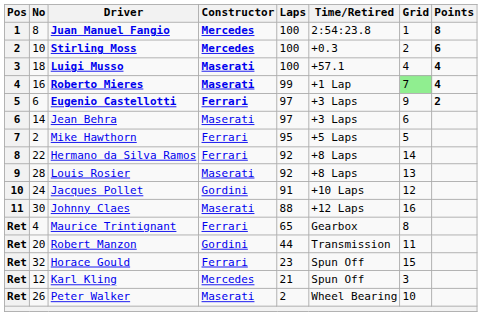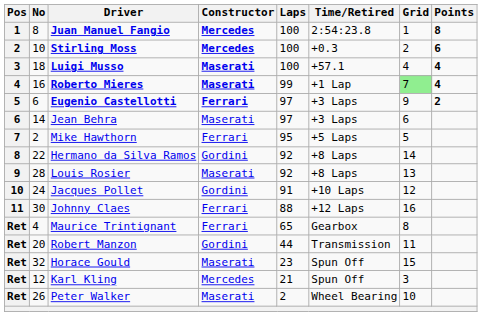 <table class="wikitable" style="font-size: 95%;">
 <tr>
 <th>Pos</th>
 <th>No</th>
 <th>Driver</th>
 <th>Constructor</th>
 <th>Laps</th>
 <th>Time/Retired</th>
 <th>Grid</th>
 <th>Points</th>
 </tr>
 <tr>
 <th>1</th>
 <td>8</td>
 <td> <strong><a href='#'>Juan Manuel Fangio</a></strong></td>
 <td><strong><a href='#'>Mercedes</a></strong></td>
 <td>100</td>
 <td>2:54:23.8</td>
 <td>1</td>
 <td><strong>8</strong></td>
 </tr>
 <tr>
 <th>2</th>
 <td>10</td>
 <td> <strong><a href='#'>Stirling Moss</a></strong></td>
 <td><strong><a href='#'>Mercedes</a></strong></td>
 <td>100</td>
 <td>+0.3</td>
 <td>2</td>
 <td><strong>6</strong></td>
 </tr>
 <tr>
 <th>3</th>
 <td>18</td>
 <td> <strong><a href='#'>Luigi Musso</a></strong></td>
 <td><strong><a href='#'>Maserati</a></strong></td>
 <td>100</td>
 <td>+57.1</td>
 <td>4</td>
 <td><strong>4</strong></td>
 </tr>
 <tr>
 <th>4</th>
 <td>16</td>
 <td> <strong><a href='#'>Roberto Mieres</a></strong></td>
 <td><strong><a href='#'>Maserati</a></strong></td>
 <td>99</td>
 <td>+1 Lap</td>
 <td style="background: lightgreen;">7</td>
 <td><strong>4</strong></td>
 </tr>
 <tr>
 <th>5</th>
 <td>6</td>
 <td> <strong><a href='#'>Eugenio Castellotti</a></strong></td>
 <td><strong><a href='#'>Ferrari</a></strong></td>
 <td>97</td>
 <td>+3 Laps</td>
 <td>9</td>
 <td><strong>2</strong></td>
 </tr>
 <tr>
 <th>6</th>
 <td>14</td>
 <td> <a href='#'>Jean Behra</a></td>
 <td><a href='#'>Maserati</a></td>
 <td>97</td>
 <td>+3 Laps</td>
 <td>6</td>
 <td></td>
 </tr>
 <tr>
 <th>7</th>
 <td>2</td>
 <td> <a href='#'>Mike Hawthorn</a></td>
 <td><a href='#'>Ferrari</a></td>
 <td>95</td>
 <td>+5 Laps</td>
 <td>5</td>
 <td></td>
 </tr>
 <tr>
 <th>8</th>
 <td>22</td>
 <td> <a href='#'>Hermano da Silva Ramos</a></td>
-<td><a href='#'>Ferrari</a></td>
+<td><a href='#'>Gordini</a></td>
 <td>92</td>
 <td>+8 Laps</td>
 <td>14</td>
 <td></td>
 </tr>
 <tr>
 <th>9</th>
 <td>28</td>
 <td> <a href='#'>Louis Rosier</a></td>
 <td><a href='#'>Maserati</a></td>
 <td>92</td>
 <td>+8 Laps</td>
 <td>13</td>
 <td></td>
 </tr>
 <tr>
 <th>10</th>
 <td>24</td>
 <td> <a href='#'>Jacques Pollet</a></td>
 <td><a href='#'>Gordini</a></td>
 <td>91</td>
 <td>+10 Laps</td>
 <td>12</td>
 <td></td>
 </tr>
 <tr>
 <th>11</th>
 <td>30</td>
 <td> <a href='#'>Johnny Claes</a></td>
-<td><a href='#'>Maserati</a></td>
+<td><a href='#'>Ferrari</a></td>
 <td>88</td>
 <td>+12 Laps</td>
 <td>16</td>
 <td></td>
 </tr>
 <tr>
 <th>Ret</th>
 <td>4</td>
 <td> <a href='#'>Maurice Trintignant</a></td>
 <td><a href='#'>Ferrari</a></td>
 <td>65</td>
 <td>Gearbox</td>
 <td>8</td>
 <td></td>
 </tr>
 <tr>
 <th>Ret</th>
 <td>20</td>
 <td> <a href='#'>Robert Manzon</a></td>
 <td><a href='#'>Gordini</a></td>
 <td>44</td>
 <td>Transmission</td>
 <td>11</td>
 <td></td>
 </tr>
 <tr>
 <th>Ret</th>
 <td>32</td>
 <td> <a href='#'>Horace Gould</a></td>
-<td><a href='#'>Ferrari</a></td>
+<td><a href='#'>Maserati</a></td>
 <td>23</td>
 <td>Spun Off</td>
 <td>15</td>
 <td></td>
 </tr>
 <tr>
 <th>Ret</th>
 <td>12</td>
 <td> <a href='#'>Karl Kling</a></td>
 <td><a href='#'>Mercedes</a></td>
 <td>21</td>
 <td>Spun Off</td>
 <td>3</td>
 <td></td>
 </tr>
 <tr>
 <th>Ret</th>
 <td>26</td>
 <td> <a href='#'>Peter Walker</a></td>
 <td><a href='#'>Maserati</a></td>
 <td>2</td>
 <td>Wheel Bearing</td>
 <td>10</td>
 <td></td>
 </tr>
 <tr>
 <th colspan="8"></th>
 </tr>
 </table>
